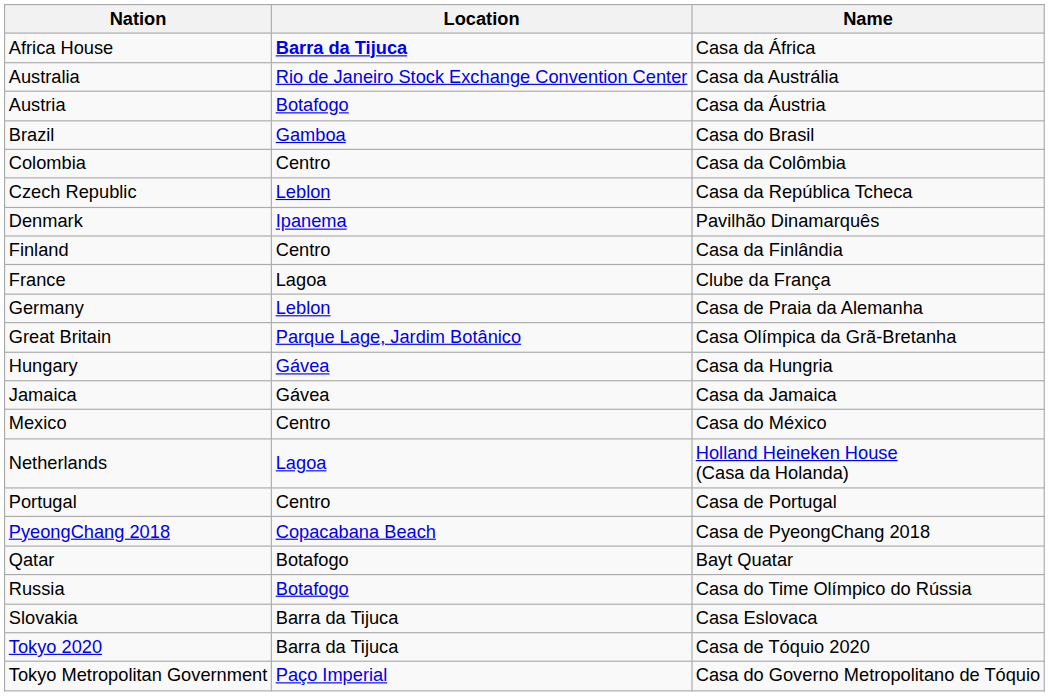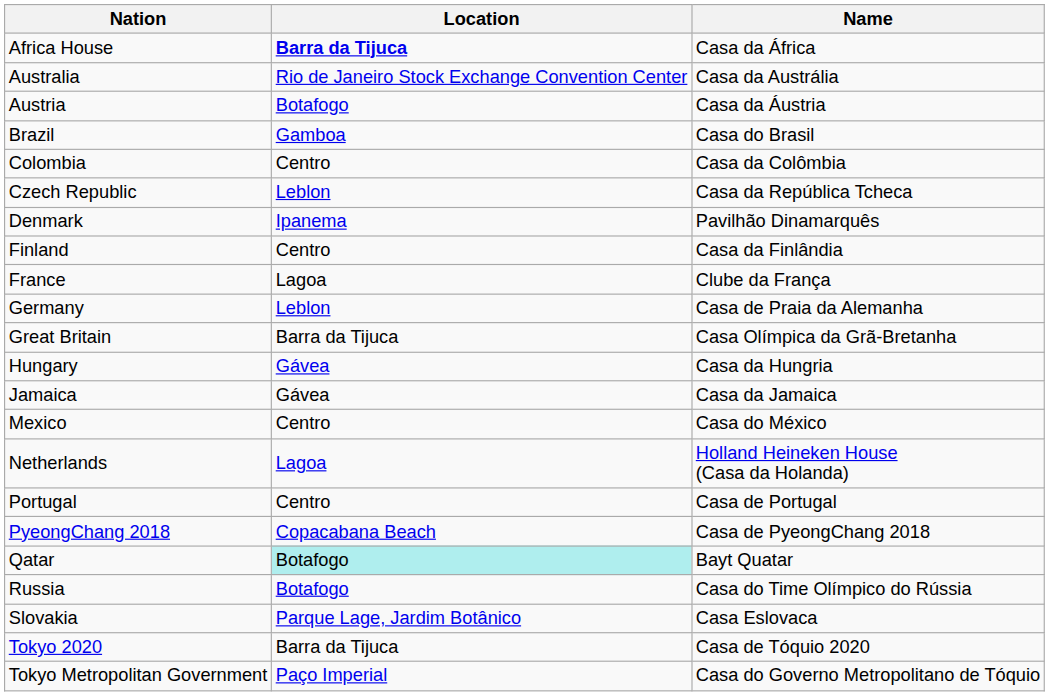 <table class="wikitable collapsible collapsed sortable">
 <tr>
 <th>Nation</th>
 <th>Location</th>
 <th>Name</th>
 </tr>
 <tr>
 <td>Africa House</td>
 <td><strong><a href='#'>Barra da Tijuca</a></strong></td>
 <td>Casa da África</td>
 </tr>
 <tr>
 <td>Australia</td>
 <td><a href='#'>Rio de Janeiro Stock Exchange Convention Center</a></td>
 <td>Casa da Austrália</td>
 </tr>
 <tr>
 <td>Austria</td>
 <td><a href='#'>Botafogo</a></td>
 <td>Casa da Áustria</td>
 </tr>
 <tr>
 <td>Brazil</td>
 <td><a href='#'>Gamboa</a></td>
 <td>Casa do Brasil</td>
 </tr>
 <tr>
 <td>Colombia</td>
 <td>Centro</td>
 <td>Casa da Colômbia</td>
 </tr>
 <tr>
 <td>Czech Republic</td>
 <td><a href='#'>Leblon</a></td>
 <td>Casa da República Tcheca</td>
 </tr>
 <tr>
 <td>Denmark</td>
 <td><a href='#'>Ipanema</a></td>
 <td>Pavilhão Dinamarquês</td>
 </tr>
 <tr>
 <td>Finland</td>
 <td>Centro</td>
 <td>Casa da Finlândia</td>
 </tr>
 <tr>
 <td>France</td>
 <td>Lagoa</td>
 <td>Clube da França</td>
 </tr>
 <tr>
 <td>Germany</td>
 <td><a href='#'>Leblon</a></td>
 <td>Casa de Praia da Alemanha</td>
 </tr>
 <tr>
 <td>Great Britain</td>
-<td><a href='#'>Parque Lage, Jardim Botânico</a></td>
+<td>Barra da Tijuca</td>
 <td>Casa Olímpica da Grã-Bretanha</td>
 </tr>
 <tr>
 <td>Hungary</td>
 <td><a href='#'>Gávea</a></td>
 <td>Casa da Hungria</td>
 </tr>
 <tr>
 <td>Jamaica</td>
 <td>Gávea</td>
 <td>Casa da Jamaica</td>
 </tr>
 <tr>
 <td>Mexico</td>
 <td>Centro</td>
 <td>Casa do México</td>
 </tr>
 <tr>
 <td>Netherlands</td>
 <td><a href='#'>Lagoa</a></td>
 <td><a href='#'>Holland Heineken House</a><br>(Casa da Holanda)</td>
 </tr>
 <tr>
 <td>Portugal</td>
 <td>Centro</td>
 <td>Casa de Portugal</td>
 </tr>
 <tr>
 <td><a href='#'>PyeongChang 2018</a></td>
 <td><a href='#'>Copacabana Beach</a></td>
 <td>Casa de PyeongChang 2018</td>
 </tr>
 <tr>
 <td>Qatar</td>
-<td>Botafogo</td>
+<td style="background: paleturquoise;">Botafogo</td>
 <td>Bayt Quatar </td>
 </tr>
 <tr>
 <td>Russia</td>
 <td><a href='#'>Botafogo</a></td>
 <td>Casa do Time Olímpico do Rússia</td>
 </tr>
 <tr>
 <td>Slovakia</td>
-<td>Barra da Tijuca</td>
+<td><a href='#'>Parque Lage, Jardim Botânico</a></td>
 <td>Casa Eslovaca</td>
 </tr>
 <tr>
 <td><a href='#'>Tokyo 2020</a></td>
 <td>Barra da Tijuca</td>
 <td>Casa de Tóquio 2020</td>
 </tr>
 <tr>
 <td>Tokyo Metropolitan Government</td>
 <td><a href='#'>Paço Imperial</a></td>
 <td>Casa do Governo Metropolitano de Tóquio</td>
 </tr>
 </table>
